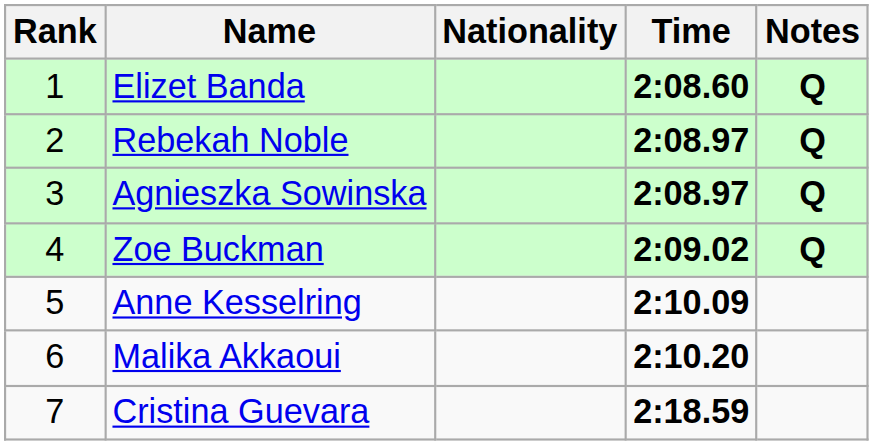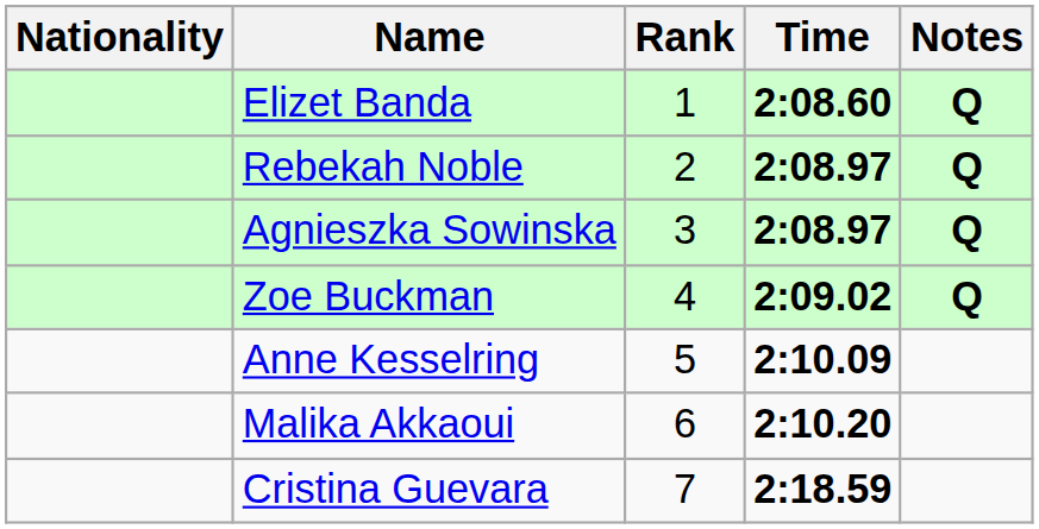 <table class="wikitable sortable" style="text-align:center">
 <tr>
+<th>Nationality</th>
+<th>Name</th>
 <th>Rank</th>
-<th>Name</th>
-<th>Nationality</th>
 <th>Time</th>
 <th>Notes</th>
 </tr>
 <tr bgcolor=ccffcc>
+<td align=left></td>
+<td align=left><a href='#'>Elizet Banda</a></td>
 <td>1</td>
-<td align=left><a href='#'>Elizet Banda</a></td>
-<td align=left></td>
 <td><strong>2:08.60</strong></td>
 <td><strong>Q</strong></td>
 </tr>
 <tr bgcolor=ccffcc>
+<td align=left></td>
+<td align=left><a href='#'>Rebekah Noble</a></td>
 <td>2</td>
-<td align=left><a href='#'>Rebekah Noble</a></td>
-<td align=left></td>
 <td><strong>2:08.97</strong></td>
 <td><strong>Q</strong></td>
 </tr>
 <tr bgcolor=ccffcc>
+<td align=left></td>
+<td align=left><a href='#'>Agnieszka Sowinska</a></td>
 <td>3</td>
-<td align=left><a href='#'>Agnieszka Sowinska</a></td>
-<td align=left></td>
 <td><strong>2:08.97</strong></td>
 <td><strong>Q</strong></td>
 </tr>
 <tr bgcolor=ccffcc>
+<td align=left></td>
+<td align=left><a href='#'>Zoe Buckman</a></td>
 <td>4</td>
-<td align=left><a href='#'>Zoe Buckman</a></td>
-<td align=left></td>
 <td><strong>2:09.02</strong></td>
 <td><strong>Q</strong></td>
 </tr>
 <tr>
+<td align=left></td>
+<td align=left><a href='#'>Anne Kesselring</a></td>
 <td>5</td>
-<td align=left><a href='#'>Anne Kesselring</a></td>
-<td align=left></td>
 <td><strong>2:10.09</strong></td>
 <td></td>
 </tr>
 <tr>
+<td align=left></td>
+<td align=left><a href='#'>Malika Akkaoui</a></td>
 <td>6</td>
-<td align=left><a href='#'>Malika Akkaoui</a></td>
-<td align=left></td>
 <td><strong>2:10.20</strong></td>
 <td></td>
 </tr>
 <tr>
+<td align=left></td>
+<td align=left><a href='#'>Cristina Guevara</a></td>
 <td>7</td>
-<td align=left><a href='#'>Cristina Guevara</a></td>
-<td align=left></td>
 <td><strong>2:18.59</strong></td>
 <td></td>
 </tr>
 </table>
